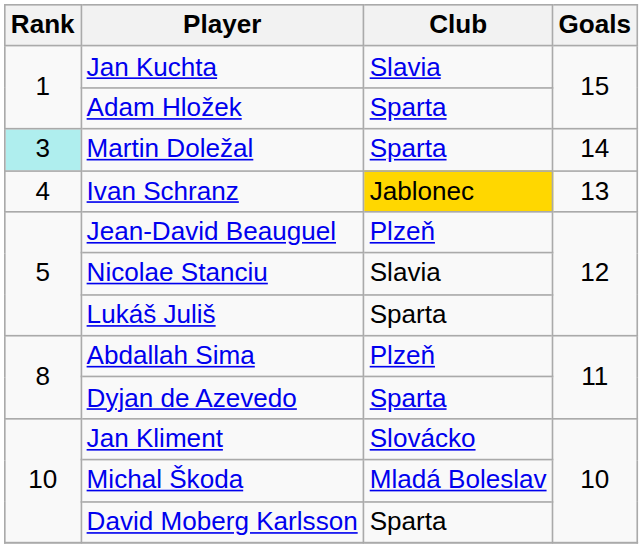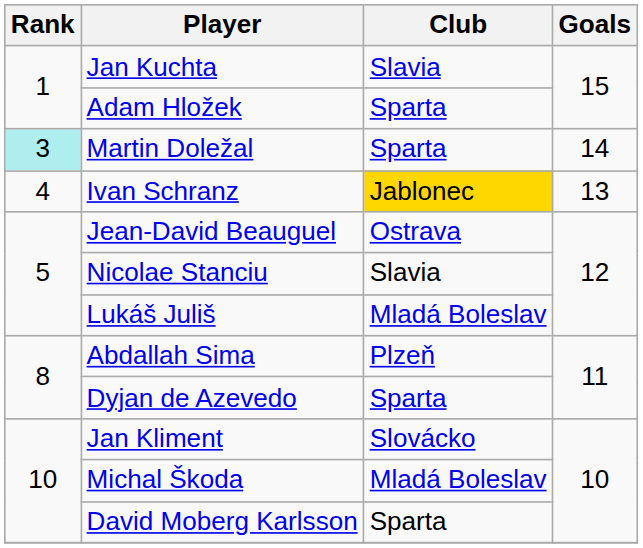 <table class="wikitable" style="text-align: center;">
 <tr>
 <th>Rank</th>
 <th>Player</th>
 <th>Club</th>
 <th>Goals</th>
 </tr>
 <tr>
 <td rowspan="2">1</td>
 <td align="left"> <a href='#'>Jan Kuchta</a></td>
 <td align="left"><a href='#'>Slavia</a></td>
 <td rowspan="2">15</td>
 </tr>
 <tr>
 <td align="left"> <a href='#'>Adam Hložek</a></td>
 <td align="left"><a href='#'>Sparta</a></td>
 </tr>
 <tr>
 <td style="background: paleturquoise;">3</td>
 <td align="left"> <a href='#'>Martin Doležal</a></td>
 <td align="left"><a href='#'>Sparta</a></td>
 <td>14</td>
 </tr>
 <tr>
 <td>4</td>
 <td align="left"> <a href='#'>Ivan Schranz</a></td>
 <td align="left" style="background: gold;">Jablonec</td>
 <td>13</td>
 </tr>
 <tr>
 <td rowspan="3">5</td>
 <td align="left"> <a href='#'>Jean-David Beauguel</a></td>
-<td align="left"><a href='#'>Plzeň</a></td>
+<td align="left"><a href='#'>Ostrava</a></td>
 <td rowspan="3">12</td>
 </tr>
 <tr>
 <td align="left"> <a href='#'>Nicolae Stanciu</a></td>
 <td align="left">Slavia</td>
 </tr>
 <tr>
 <td align="left"> <a href='#'>Lukáš Juliš</a></td>
-<td align="left">Sparta</td>
+<td align="left"><a href='#'>Mladá Boleslav</a></td>
 </tr>
 <tr>
 <td rowspan="2">8</td>
 <td align="left"> <a href='#'>Abdallah Sima</a></td>
 <td align="left"><a href='#'>Plzeň</a></td>
 <td rowspan="2">11</td>
 </tr>
 <tr>
 <td align="left"> <a href='#'>Dyjan de Azevedo</a></td>
 <td align="left"><a href='#'>Sparta</a></td>
 </tr>
 <tr>
 <td rowspan="3">10</td>
 <td align="left"> <a href='#'>Jan Kliment</a></td>
 <td align="left"><a href='#'>Slovácko</a></td>
 <td rowspan="3">10</td>
 </tr>
 <tr>
 <td align="left"> <a href='#'>Michal Škoda</a></td>
 <td align="left"><a href='#'>Mladá Boleslav</a></td>
 </tr>
 <tr>
 <td align="left"> <a href='#'>David Moberg Karlsson</a></td>
 <td align="left">Sparta</td>
 </tr>
 <tr>
 </tr>
 </table>
